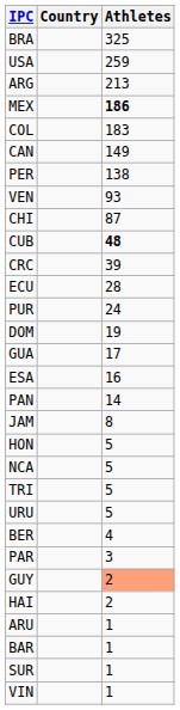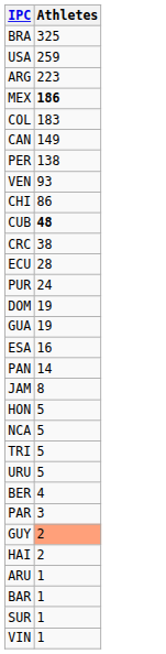 <table class="wikitable collapsible collapsed sortable" style="border:0;">
 <tr>
 <th><a href='#'>IPC</a></th>
-<th>Country</th>
 <th>Athletes</th>
 </tr>
 <tr>
 <td>BRA</td>
-<td></td>
 <td>325</td>
 </tr>
 <tr>
 <td>USA</td>
-<td></td>
 <td>259</td>
 </tr>
 <tr>
 <td>ARG</td>
-<td></td>
-<td>213</td>
+<td>223</td>
 </tr>
 <tr>
 <td>MEX</td>
-<td></td>
 <td><strong>186</strong></td>
 </tr>
 <tr>
 <td>COL</td>
-<td></td>
 <td>183</td>
 </tr>
 <tr>
 <td>CAN</td>
-<td></td>
 <td>149</td>
 </tr>
 <tr>
 <td>PER</td>
-<td></td>
 <td>138</td>
 </tr>
 <tr>
 <td>VEN</td>
-<td></td>
 <td>93</td>
 </tr>
 <tr>
 <td>CHI</td>
-<td></td>
-<td>87</td>
+<td>86</td>
 </tr>
 <tr>
 <td>CUB</td>
-<td></td>
 <td><strong>48</strong></td>
 </tr>
 <tr>
 <td>CRC</td>
-<td></td>
-<td>39</td>
+<td>38</td>
 </tr>
 <tr>
 <td>ECU</td>
-<td></td>
 <td>28</td>
 </tr>
 <tr>
 <td>PUR</td>
-<td></td>
 <td>24</td>
 </tr>
 <tr>
 <td>DOM</td>
-<td></td>
 <td>19</td>
 </tr>
 <tr>
 <td>GUA</td>
-<td></td>
-<td>17</td>
+<td>19</td>
 </tr>
 <tr>
 <td>ESA</td>
-<td></td>
 <td>16</td>
 </tr>
 <tr>
 <td>PAN</td>
-<td></td>
 <td>14</td>
 </tr>
 <tr>
 <td>JAM</td>
-<td></td>
 <td>8</td>
 </tr>
 <tr>
 <td>HON</td>
-<td></td>
 <td>5</td>
 </tr>
 <tr>
 <td>NCA</td>
-<td></td>
 <td>5</td>
 </tr>
 <tr>
 <td>TRI</td>
-<td></td>
 <td>5</td>
 </tr>
 <tr>
 <td>URU</td>
-<td></td>
 <td>5</td>
 </tr>
 <tr>
 <td>BER</td>
-<td></td>
 <td>4</td>
 </tr>
 <tr>
 <td>PAR</td>
-<td></td>
 <td>3</td>
 </tr>
 <tr>
 <td>GUY</td>
-<td></td>
 <td style="background: lightsalmon;">2</td>
 </tr>
 <tr>
 <td>HAI</td>
-<td></td>
 <td>2</td>
 </tr>
 <tr>
 <td>ARU</td>
-<td></td>
 <td>1</td>
 </tr>
 <tr>
 <td>BAR</td>
-<td></td>
 <td>1</td>
 </tr>
 <tr>
 <td>SUR</td>
-<td></td>
 <td>1</td>
 </tr>
 <tr>
 <td>VIN</td>
-<td></td>
 <td>1</td>
 </tr>
 </table>
